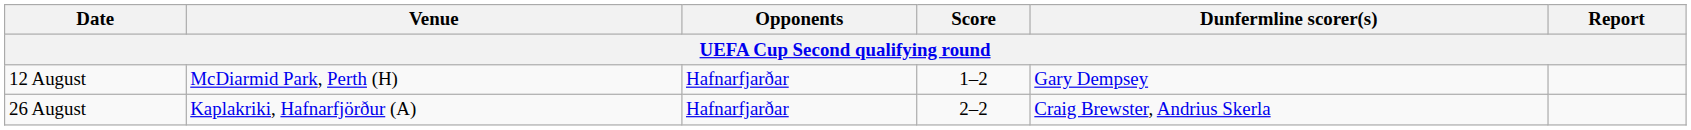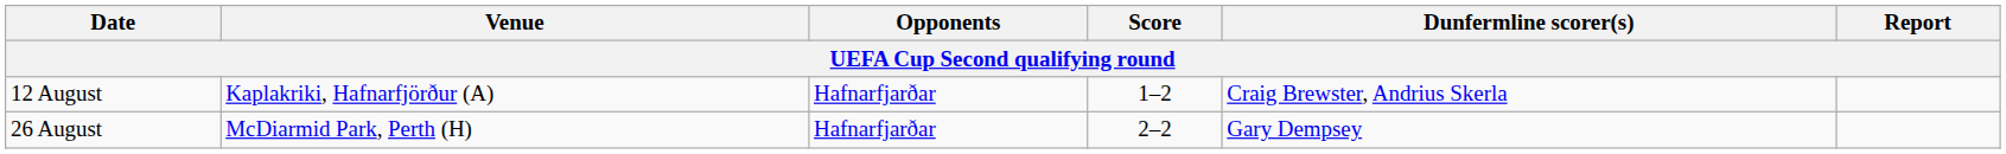 <table class="wikitable" width=90%>
 <tr>
 <th>Date</th>
 <th>Venue</th>
 <th>Opponents</th>
 <th>Score</th>
 <th>Dunfermline scorer(s)</th>
 <th>Report</th>
 </tr>
 <tr>
 <th colspan=7><a href='#'>UEFA Cup Second qualifying round</a></th>
 </tr>
 <tr>
 <td>12 August</td>
-<td><a href='#'>McDiarmid Park</a>, <a href='#'>Perth</a> (H)</td>
+<td><a href='#'>Kaplakriki</a>, <a href='#'>Hafnarfjörður</a> (A)</td>
 <td> <a href='#'>Hafnarfjarðar</a></td>
 <td align=center>1–2</td>
-<td><a href='#'>Gary Dempsey</a></td>
+<td><a href='#'>Craig Brewster</a>, <a href='#'>Andrius Skerla</a></td>
 <td></td>
 </tr>
 <tr>
 <td>26 August</td>
-<td><a href='#'>Kaplakriki</a>, <a href='#'>Hafnarfjörður</a> (A)</td>
+<td><a href='#'>McDiarmid Park</a>, <a href='#'>Perth</a> (H)</td>
 <td> <a href='#'>Hafnarfjarðar</a></td>
 <td align=center>2–2</td>
-<td><a href='#'>Craig Brewster</a>, <a href='#'>Andrius Skerla</a></td>
+<td><a href='#'>Gary Dempsey</a></td>
 <td></td>
 </tr>
 </table>
